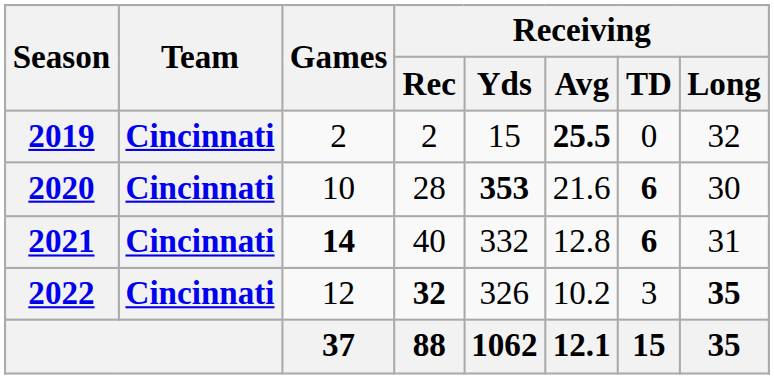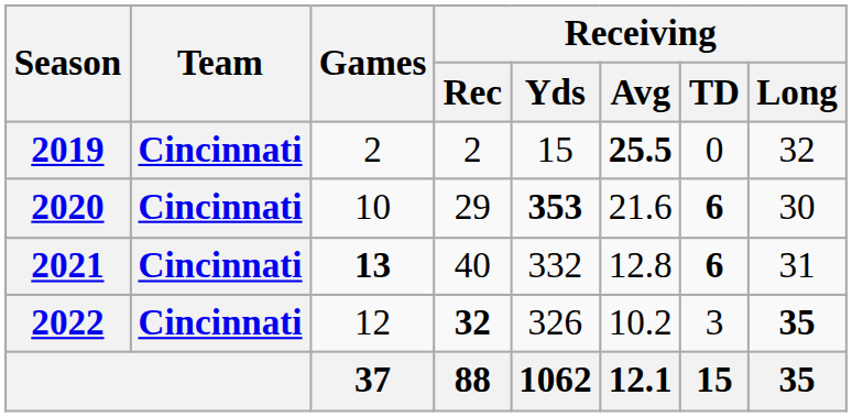 <table class="wikitable" style="text-align:center;">
 <tr>
 <th rowspan="2">Season</th>
 <th rowspan="2">Team</th>
 <th rowspan="2">Games</th>
 <th colspan="5">Receiving</th>
 </tr>
 <tr>
 <th>Rec</th>
 <th>Yds</th>
 <th>Avg</th>
 <th>TD</th>
 <th>Long</th>
 </tr>
 <tr>
 <th><a href='#'>2019</a></th>
 <th><a href='#'>Cincinnati</a></th>
 <td>2</td>
 <td>2</td>
 <td>15</td>
 <td><strong>25.5</strong></td>
 <td>0</td>
 <td>32</td>
 </tr>
 <tr>
 <th><a href='#'>2020</a></th>
 <th><a href='#'>Cincinnati</a></th>
 <td>10</td>
-<td>28</td>
+<td>29</td>
 <td><strong>353</strong></td>
 <td>21.6</td>
 <td><strong>6</strong></td>
 <td>30</td>
 </tr>
 <tr>
 <th><a href='#'>2021</a></th>
 <th><a href='#'>Cincinnati</a></th>
-<td><strong>14</strong></td>
+<td><strong>13</strong></td>
 <td>40</td>
 <td>332</td>
 <td>12.8</td>
 <td><strong>6</strong></td>
 <td>31</td>
 </tr>
 <tr>
 <th><a href='#'>2022</a></th>
 <th><a href='#'>Cincinnati</a></th>
 <td>12</td>
 <td><strong>32</strong></td>
 <td>326</td>
 <td>10.2</td>
 <td>3</td>
 <td><strong>35</strong></td>
 </tr>
 <tr>
 <th colspan="2"></th>
 <th>37</th>
 <th>88</th>
 <th>1062</th>
 <th>12.1</th>
 <th>15</th>
 <th>35</th>
 </tr>
 </table>
